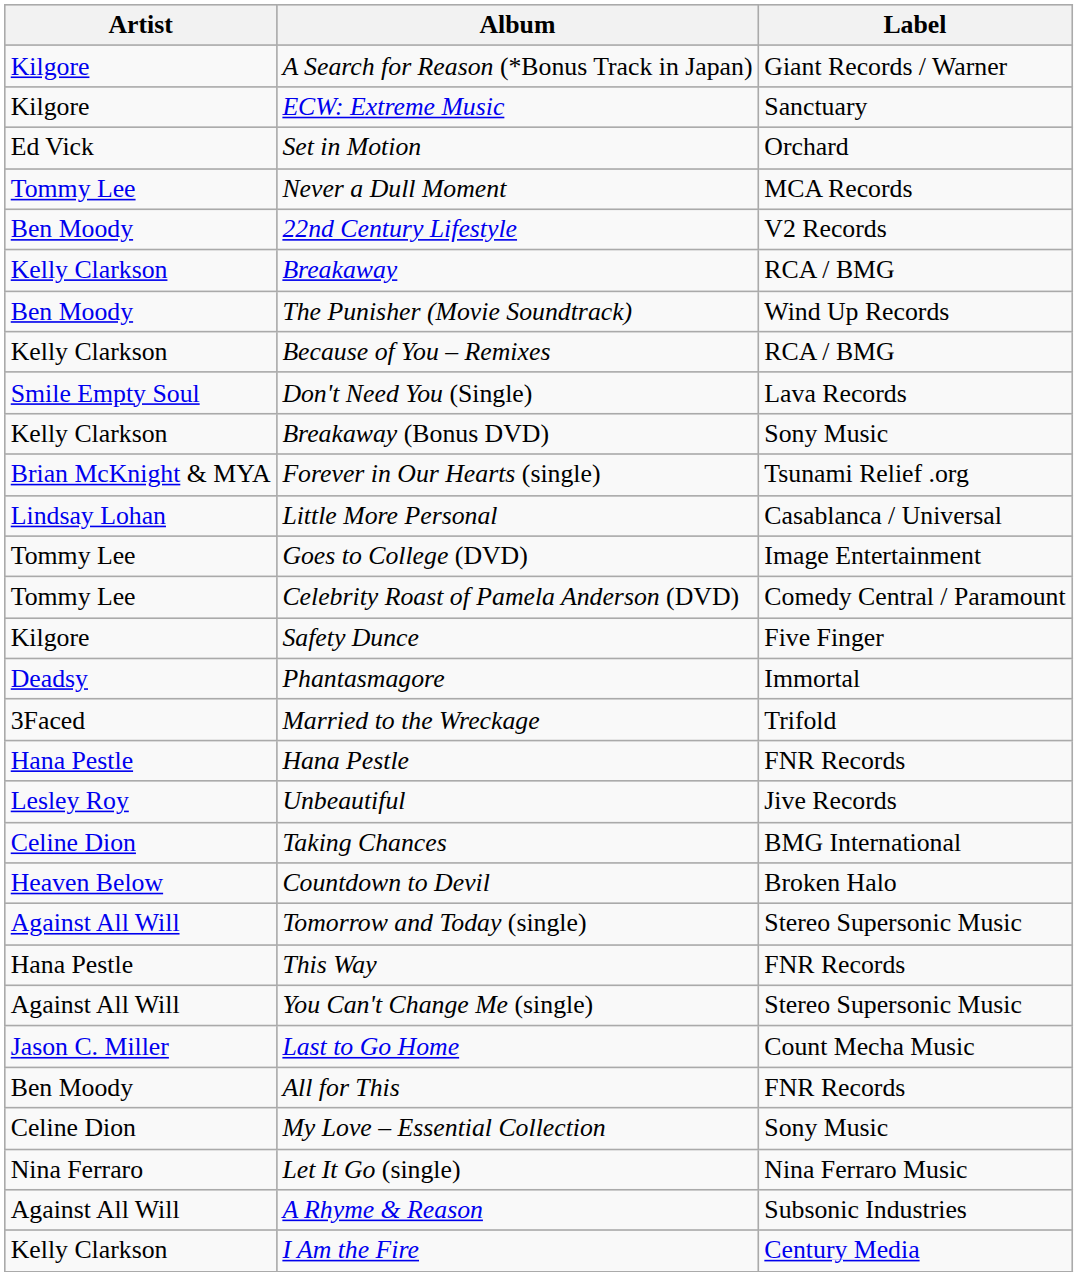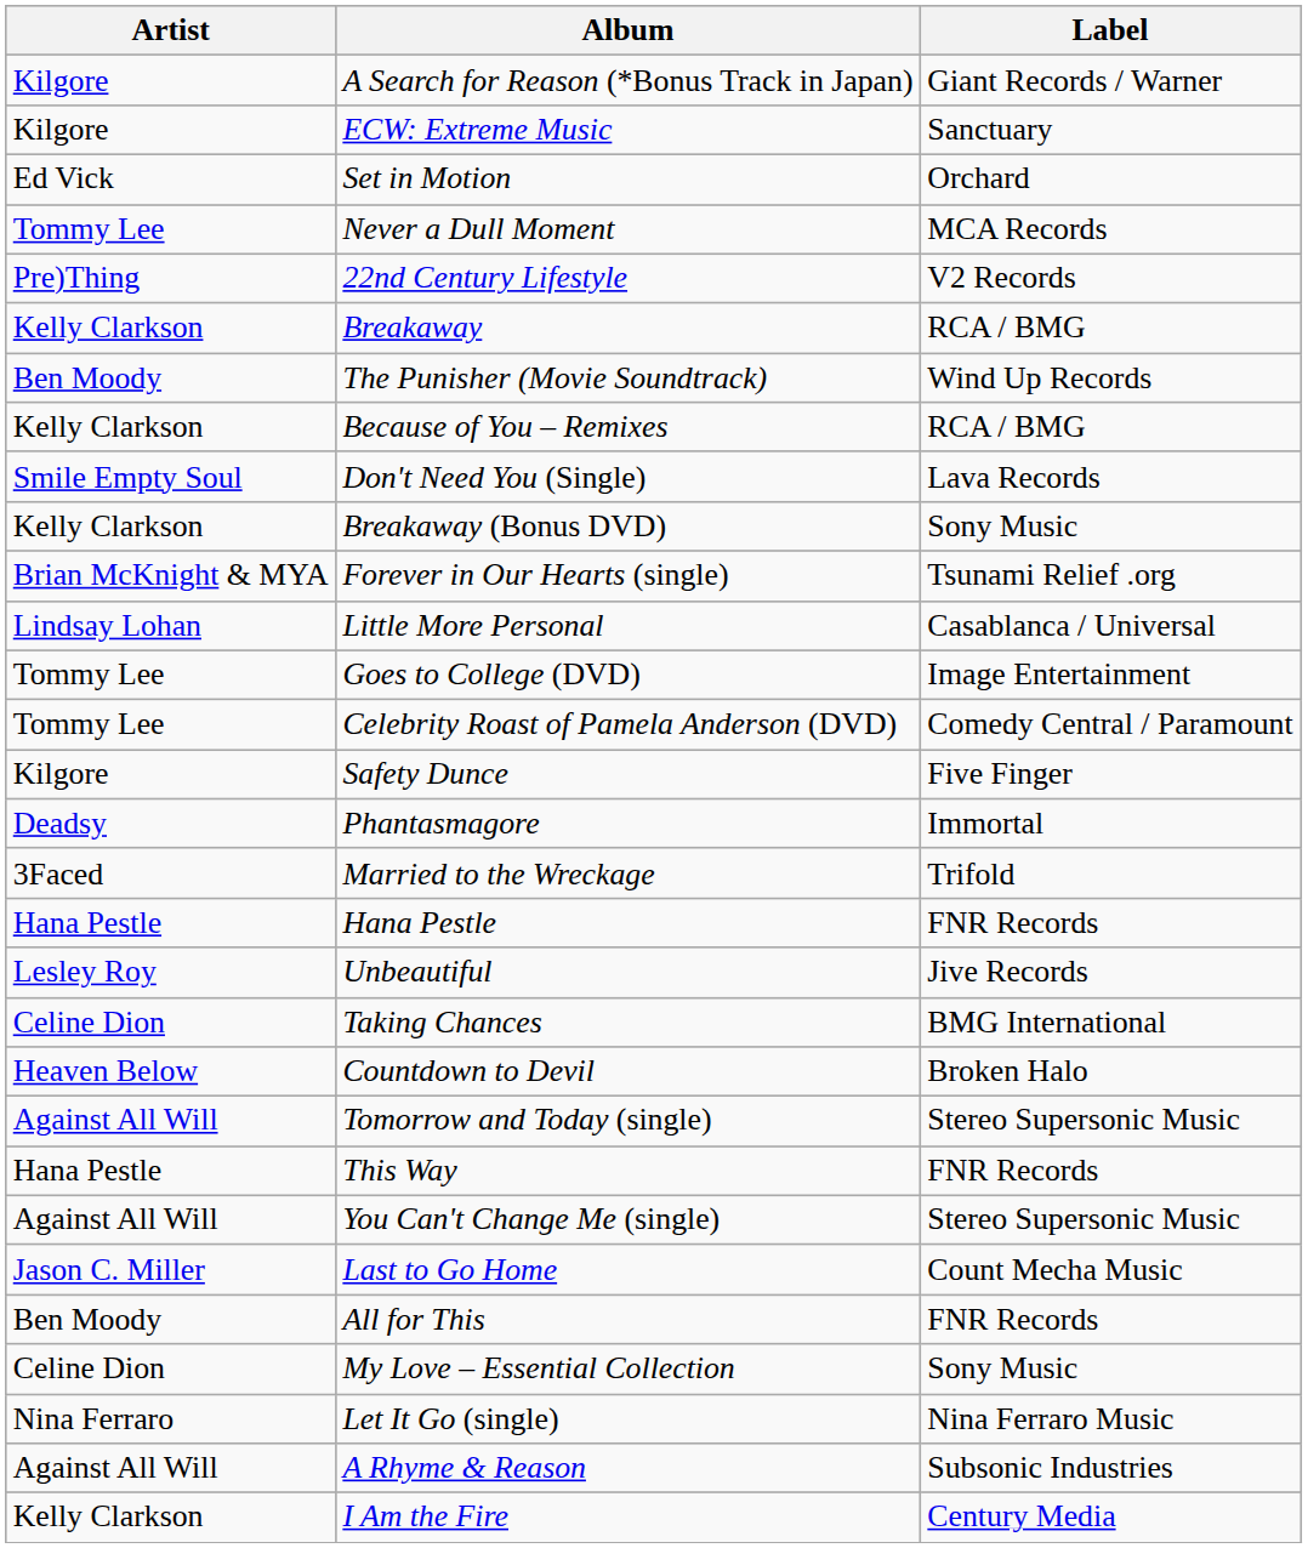 <table class="wikitable">
 <tr>
 <th>Artist</th>
 <th>Album</th>
 <th>Label</th>
 </tr>
 <tr>
 <td><a href='#'>Kilgore</a></td>
 <td><em>A Search for Reason</em> (*Bonus Track in Japan)</td>
 <td>Giant Records / Warner</td>
 </tr>
 <tr>
 <td>Kilgore</td>
 <td><em><a href='#'>ECW: Extreme Music</a></em></td>
 <td>Sanctuary</td>
 </tr>
 <tr>
 <td>Ed Vick</td>
 <td><em>Set in Motion</em></td>
 <td>Orchard</td>
 </tr>
 <tr>
 <td><a href='#'>Tommy Lee</a></td>
 <td><em>Never a Dull Moment</em></td>
 <td>MCA Records</td>
 </tr>
 <tr>
-<td><a href='#'>Ben Moody</a></td>
+<td><a href='#'>Pre)Thing</a></td>
 <td><em><a href='#'>22nd Century Lifestyle</a></em></td>
 <td>V2 Records</td>
 </tr>
 <tr>
 <td><a href='#'>Kelly Clarkson</a></td>
 <td><a href='#'><em>Breakaway</em></a></td>
 <td>RCA / BMG</td>
 </tr>
 <tr>
 <td><a href='#'>Ben Moody</a></td>
 <td><em>The Punisher (Movie Soundtrack)</em></td>
 <td>Wind Up Records</td>
 </tr>
 <tr>
 <td>Kelly Clarkson</td>
 <td><em>Because of You – Remixes</em></td>
 <td>RCA / BMG</td>
 </tr>
 <tr>
 <td><a href='#'>Smile Empty Soul</a></td>
 <td><em>Don't Need You</em> (Single)</td>
 <td>Lava Records</td>
 </tr>
 <tr>
 <td>Kelly Clarkson</td>
 <td><em>Breakaway</em> (Bonus DVD)</td>
 <td>Sony Music</td>
 </tr>
 <tr>
 <td><a href='#'>Brian McKnight</a> & MYA</td>
 <td><em>Forever in Our Hearts</em> (single)</td>
 <td>Tsunami Relief .org</td>
 </tr>
 <tr>
 <td><a href='#'>Lindsay Lohan</a></td>
 <td><em>Little More Personal</em></td>
 <td>Casablanca / Universal</td>
 </tr>
 <tr>
 <td>Tommy Lee</td>
 <td><em>Goes to College</em> (DVD)</td>
 <td>Image Entertainment</td>
 </tr>
 <tr>
 <td>Tommy Lee</td>
 <td><em>Celebrity Roast of Pamela Anderson</em> (DVD)</td>
 <td>Comedy Central / Paramount</td>
 </tr>
 <tr>
 <td>Kilgore</td>
 <td><em>Safety Dunce</em></td>
 <td>Five Finger</td>
 </tr>
 <tr>
 <td><a href='#'>Deadsy</a></td>
 <td><em>Phantasmagore</em></td>
 <td>Immortal</td>
 </tr>
 <tr>
 <td>3Faced</td>
 <td><em>Married to the Wreckage</em></td>
 <td>Trifold</td>
 </tr>
 <tr>
 <td><a href='#'>Hana Pestle</a></td>
 <td><em>Hana Pestle</em></td>
 <td>FNR Records</td>
 </tr>
 <tr>
 <td><a href='#'>Lesley Roy</a></td>
 <td><em>Unbeautiful</em></td>
 <td>Jive Records</td>
 </tr>
 <tr>
 <td><a href='#'>Celine Dion</a></td>
 <td><em>Taking Chances</em></td>
 <td>BMG International</td>
 </tr>
 <tr>
 <td><a href='#'>Heaven Below</a></td>
 <td><em>Countdown to Devil</em></td>
 <td>Broken Halo</td>
 </tr>
 <tr>
 <td><a href='#'>Against All Will</a></td>
 <td><em>Tomorrow and Today</em> (single)</td>
 <td>Stereo Supersonic Music</td>
 </tr>
 <tr>
 <td>Hana Pestle</td>
 <td><em>This Way</em></td>
 <td>FNR Records</td>
 </tr>
 <tr>
 <td>Against All Will</td>
 <td><em>You Can't Change Me</em> (single)</td>
 <td>Stereo Supersonic Music</td>
 </tr>
 <tr>
 <td><a href='#'>Jason C. Miller</a></td>
 <td><em><a href='#'>Last to Go Home</a></em></td>
 <td>Count Mecha Music</td>
 </tr>
 <tr>
 <td>Ben Moody</td>
 <td><em>All for This</em></td>
 <td>FNR Records</td>
 </tr>
 <tr>
 <td>Celine Dion</td>
 <td><em>My Love – Essential Collection</em></td>
 <td>Sony Music</td>
 </tr>
 <tr>
 <td>Nina Ferraro</td>
 <td><em>Let It Go</em> (single)</td>
 <td>Nina Ferraro Music</td>
 </tr>
 <tr>
 <td>Against All Will</td>
 <td><em><a href='#'>A Rhyme & Reason</a></em></td>
 <td>Subsonic Industries</td>
 </tr>
 <tr>
 <td>Kelly Clarkson</td>
 <td><em><a href='#'>I Am the Fire</a></em></td>
 <td><a href='#'>Century Media</a></td>
 </tr>
 <tr>
 </tr>
 </table>
